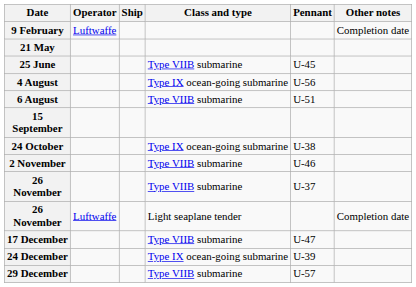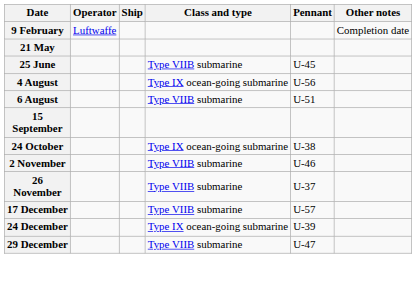 <table class=wikitable>
 <tr>
 <th width="90">Date</th>
 <th>Operator</th>
 <th>Ship</th>
 <th>Class and type</th>
 <th>Pennant</th>
 <th>Other notes</th>
 </tr>
 <tr>
 <th>9 February</th>
 <td><a href='#'>Luftwaffe</a></td>
 <td><strong></strong></td>
 <td></td>
 <td></td>
 <td>Completion date</td>
 </tr>
 <tr>
 <th>21 May</th>
 <td></td>
 <td><strong></strong></td>
 <td></td>
 <td></td>
 <td></td>
 </tr>
 <tr>
 <th>25 June</th>
 <td></td>
 <td><strong></strong></td>
 <td><a href='#'>Type VIIB</a> submarine</td>
 <td>U-45</td>
 <td></td>
 </tr>
 <tr>
 <th>4 August</th>
 <td></td>
 <td><strong></strong></td>
 <td><a href='#'>Type IX</a> ocean-going submarine</td>
 <td>U-56</td>
 <td></td>
 </tr>
 <tr>
 <th>6 August</th>
 <td></td>
 <td><strong></strong></td>
 <td><a href='#'>Type VIIB</a> submarine</td>
 <td>U-51</td>
 <td></td>
 </tr>
 <tr>
 <th>15 September</th>
 <td></td>
 <td><strong></strong></td>
 <td></td>
 <td></td>
 <td></td>
 </tr>
 <tr>
 <th>24 October</th>
 <td></td>
 <td><strong></strong></td>
 <td><a href='#'>Type IX</a> ocean-going submarine</td>
 <td>U-38</td>
 <td></td>
 </tr>
 <tr>
 <th>2 November</th>
 <td></td>
 <td><strong></strong></td>
 <td><a href='#'>Type VIIB</a> submarine</td>
 <td>U-46</td>
 <td></td>
 </tr>
 <tr>
 <th>26 November</th>
 <td></td>
 <td><strong></strong></td>
 <td><a href='#'>Type VIIB</a> submarine</td>
 <td>U-37</td>
 <td></td>
 </tr>
 <tr>
-<th>26 November</th>
-<td><a href='#'>Luftwaffe</a></td>
-<td><strong></strong></td>
-<td>Light seaplane tender</td>
-<td></td>
-<td>Completion date</td>
-</tr>
-<tr>
 <th>17 December</th>
 <td></td>
 <td><strong></strong></td>
 <td><a href='#'>Type VIIB</a> submarine</td>
-<td>U-47</td>
+<td>U-57</td>
 <td></td>
 </tr>
 <tr>
 <th>24 December</th>
 <td></td>
 <td><strong></strong></td>
 <td><a href='#'>Type IX</a> ocean-going submarine</td>
 <td>U-39</td>
 <td></td>
 </tr>
 <tr>
 <th>29 December</th>
 <td></td>
 <td><strong></strong></td>
 <td><a href='#'>Type VIIB</a> submarine</td>
-<td>U-57</td>
+<td>U-47</td>
 <td></td>
 </tr>
 </table>
